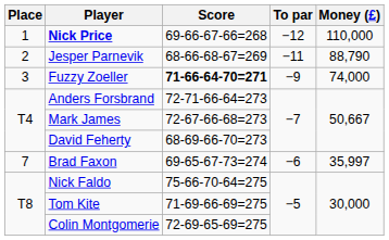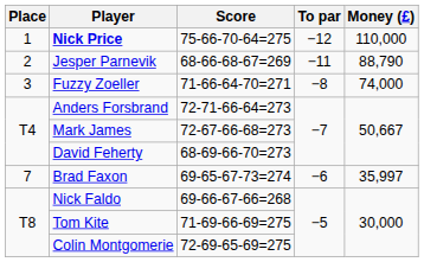 <table class="wikitable">
 <tr>
 <th>Place</th>
 <th>Player</th>
 <th>Score</th>
 <th>To par</th>
 <th>Money (<a href='#'>£</a>)</th>
 </tr>
 <tr>
 <td align="center">1</td>
 <td> <strong><a href='#'>Nick Price</a></strong></td>
-<td>69-66-67-66=268</td>
+<td>75-66-70-64=275</td>
 <td align="center">−12</td>
 <td align=center>110,000</td>
 </tr>
 <tr>
 <td align="center">2</td>
 <td> <a href='#'>Jesper Parnevik</a></td>
 <td>68-66-68-67=269</td>
 <td align="center">−11</td>
 <td align=center>88,790</td>
 </tr>
 <tr>
 <td align="center">3</td>
 <td> <a href='#'>Fuzzy Zoeller</a></td>
-<td><strong>71-66-64-70=271</strong></td>
-<td align="center">−9</td>
+<td>71-66-64-70=271</td>
+<td align="center">−8</td>
 <td align=center>74,000</td>
 </tr>
 <tr>
 <td rowspan=3 align="center">T4</td>
 <td> <a href='#'>Anders Forsbrand</a></td>
 <td>72-71-66-64=273</td>
 <td rowspan=3 align="center">−7</td>
 <td rowspan=3 align=center>50,667</td>
 </tr>
 <tr>
 <td> <a href='#'>Mark James</a></td>
 <td>72-67-66-68=273</td>
 </tr>
 <tr>
 <td> <a href='#'>David Feherty</a></td>
 <td>68-69-66-70=273</td>
 </tr>
 <tr>
 <td align="center">7</td>
 <td> <a href='#'>Brad Faxon</a></td>
 <td>69-65-67-73=274</td>
 <td align="center">−6</td>
 <td align=center>35,997</td>
 </tr>
 <tr>
 <td rowspan=3 align="center">T8</td>
 <td> <a href='#'>Nick Faldo</a></td>
-<td>75-66-70-64=275</td>
+<td>69-66-67-66=268</td>
 <td rowspan=3 align="center">−5</td>
 <td rowspan=3 align=center>30,000</td>
 </tr>
 <tr>
 <td> <a href='#'>Tom Kite</a></td>
 <td>71-69-66-69=275</td>
 </tr>
 <tr>
 <td> <a href='#'>Colin Montgomerie</a></td>
 <td>72-69-65-69=275</td>
 </tr>
 </table>
